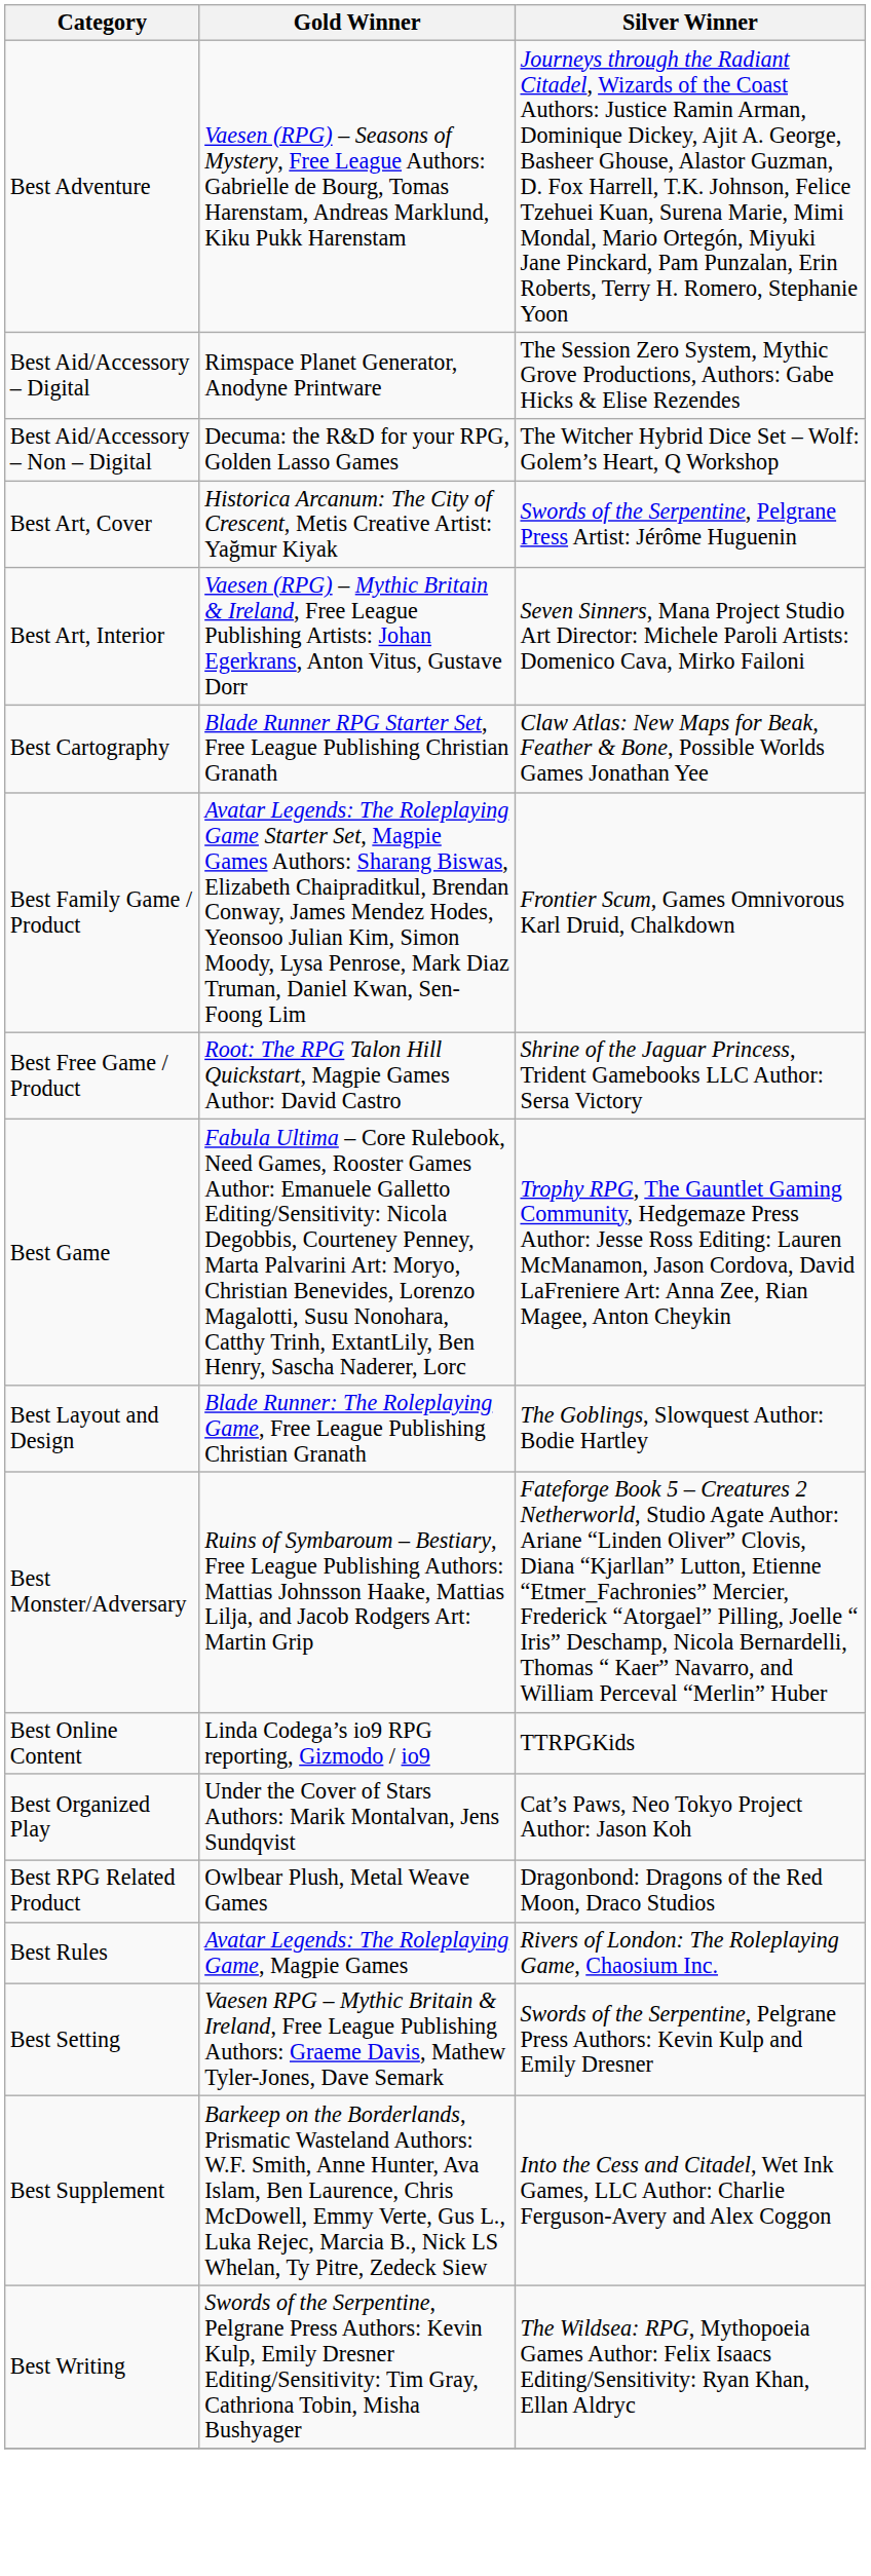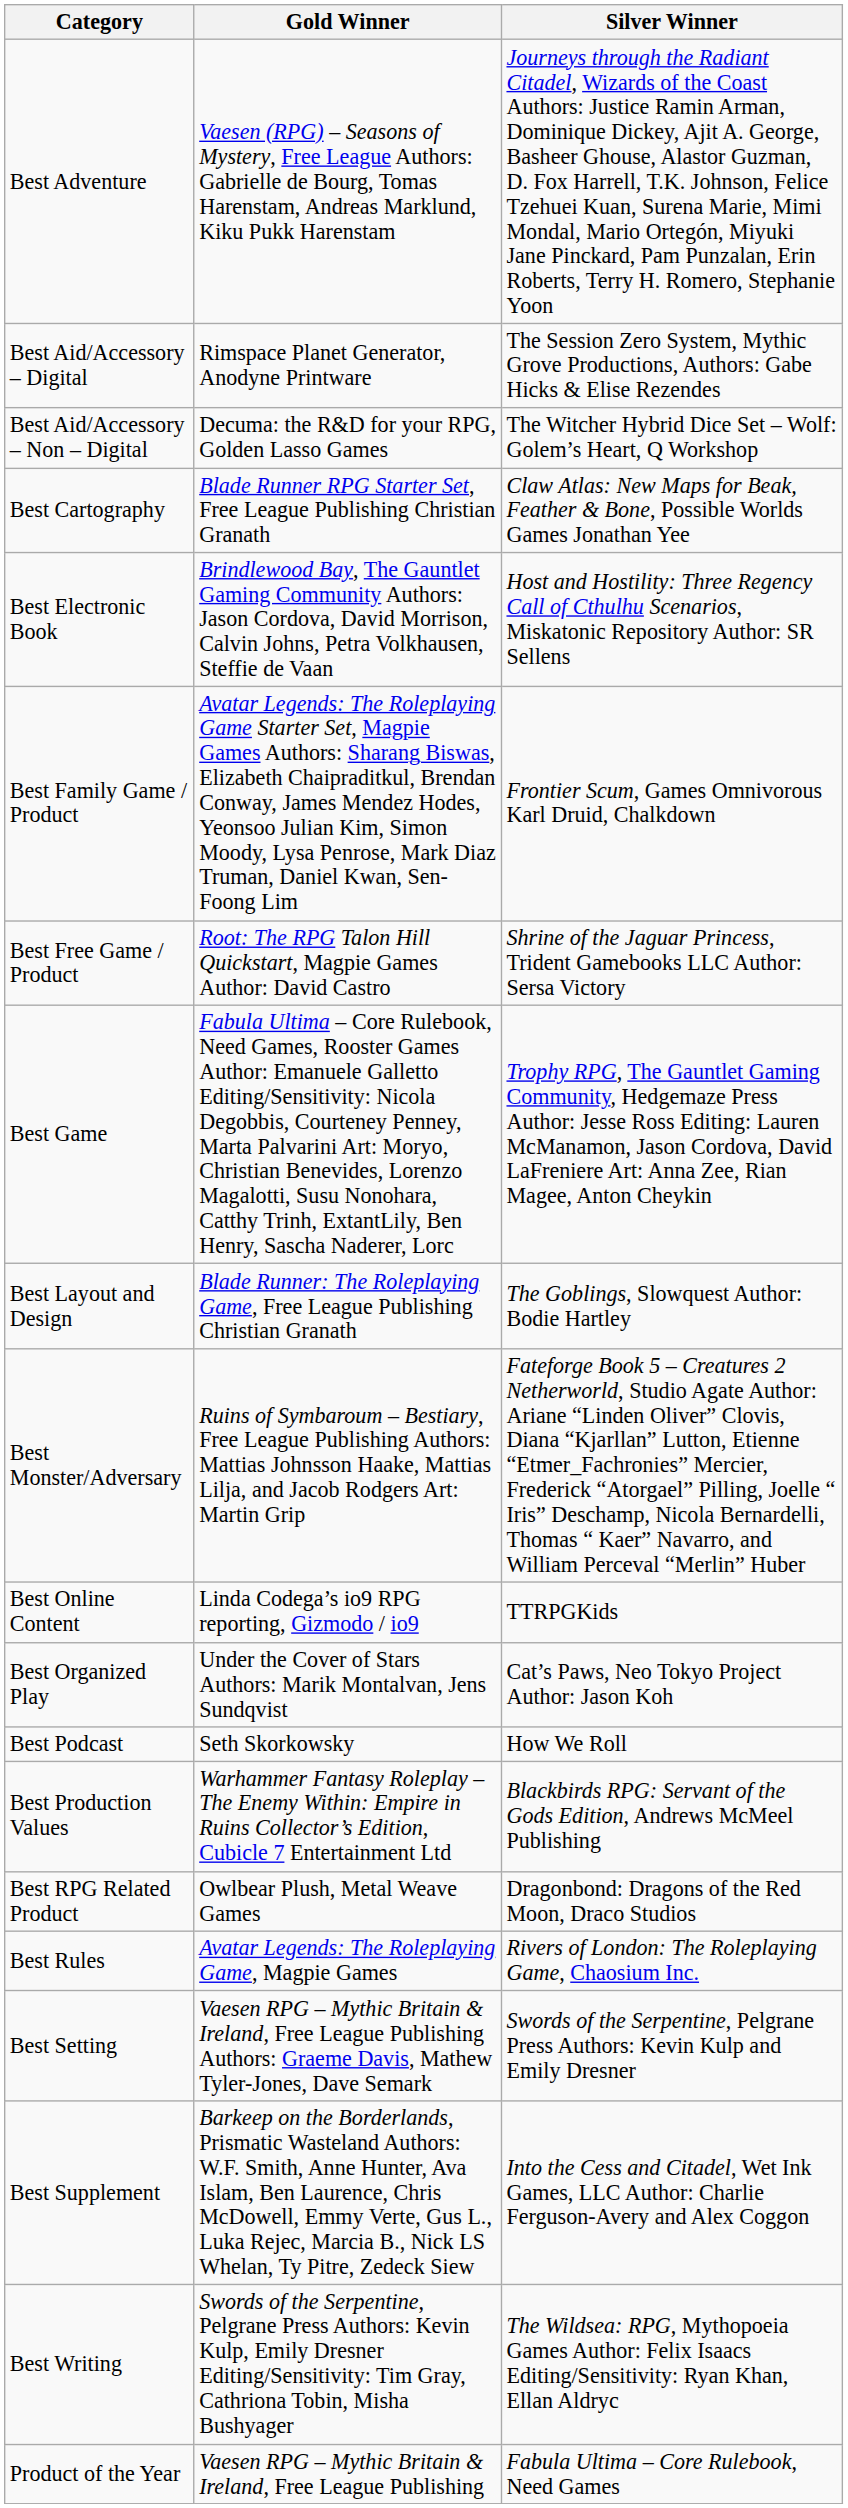 <table class="wikitable">
 <tr>
 <th>Category</th>
 <th>Gold Winner</th>
 <th>Silver Winner</th>
 </tr>
 <tr>
 <td>Best Adventure</td>
 <td><em><a href='#'>Vaesen (RPG)</a> – Seasons of Mystery</em>, <a href='#'>Free League</a>   Authors: Gabrielle de Bourg, Tomas Harenstam, Andreas Marklund, Kiku Pukk Harenstam</td>
 <td><em><a href='#'>Journeys through the Radiant Citadel</a></em>, <a href='#'>Wizards of the Coast</a>   Authors: Justice Ramin Arman, Dominique Dickey, Ajit A. George, Basheer Ghouse, Alastor Guzman, D. Fox Harrell, T.K. Johnson, Felice Tzehuei Kuan, Surena Marie, Mimi Mondal, Mario Ortegón, Miyuki Jane Pinckard, Pam Punzalan, Erin Roberts, Terry H. Romero, Stephanie Yoon</td>
 </tr>
 <tr>
 <td>Best Aid/Accessory – Digital</td>
 <td>Rimspace Planet Generator, Anodyne Printware</td>
 <td>The Session Zero System, Mythic Grove Productions, Authors: Gabe Hicks & Elise Rezendes</td>
 </tr>
 <tr>
 <td>Best Aid/Accessory – Non – Digital</td>
 <td>Decuma: the R&D for your RPG, Golden Lasso Games</td>
 <td>The Witcher Hybrid Dice Set – Wolf: Golem’s Heart, Q Workshop</td>
 </tr>
 <tr>
-<td>Best Art, Cover</td>
-<td><em>Historica Arcanum: The City of Crescent</em>, Metis Creative   Artist: Yağmur Kiyak</td>
-<td><em><a href='#'>Swords of the Serpentine</a></em>, <a href='#'>Pelgrane Press</a>   Artist: Jérôme Huguenin</td>
-</tr>
-<tr>
-<td>Best Art, Interior</td>
-<td><em><a href='#'>Vaesen (RPG)</a></em> – <em><a href='#'>Mythic Britain & Ireland</a></em>, Free League Publishing    Artists: <a href='#'>Johan Egerkrans</a>, Anton Vitus, Gustave Dorr</td>
-<td><em>Seven Sinners</em>, Mana Project Studio   Art Director: Michele Paroli  Artists: Domenico Cava, Mirko Failoni</td>
-</tr>
-<tr>
 <td>Best Cartography</td>
 <td><em><a href='#'>Blade Runner RPG Starter Set</a></em>, Free League Publishing   Christian Granath</td>
 <td><em>Claw Atlas: New Maps for Beak, Feather & Bone</em>, Possible Worlds Games   Jonathan Yee</td>
+</tr>
+<tr>
+<td>Best Electronic Book</td>
+<td><em><a href='#'>Brindlewood Bay</a></em>, <a href='#'>The Gauntlet Gaming Community</a>   Authors: Jason Cordova, David Morrison, Calvin Johns, Petra Volkhausen, Steffie de Vaan</td>
+<td><em>Host and Hostility: Three Regency <a href='#'>Call of Cthulhu</a> Scenarios</em>, Miskatonic Repository   Author: SR Sellens</td>
 </tr>
 <tr>
 <td>Best Family Game / Product</td>
 <td><em><a href='#'>Avatar Legends: The Roleplaying Game</a> Starter Set</em>, <a href='#'>Magpie Games</a>   Authors: <a href='#'>Sharang Biswas</a>, Elizabeth Chaipraditkul, Brendan Conway, James Mendez Hodes, Yeonsoo Julian Kim, Simon Moody, Lysa Penrose, Mark Diaz Truman, Daniel Kwan, Sen-Foong Lim</td>
 <td><em>Frontier Scum</em>, Games Omnivorous  Karl Druid, Chalkdown</td>
 </tr>
 <tr>
 <td>Best Free Game / Product</td>
 <td><em><a href='#'>Root: The RPG</a> Talon Hill Quickstart</em>, Magpie Games    Author: David Castro</td>
 <td><em>Shrine of the Jaguar Princess</em>, Trident Gamebooks LLC    Author: Sersa Victory</td>
 </tr>
 <tr>
 <td>Best Game</td>
 <td><em><a href='#'>Fabula Ultima</a></em> – Core Rulebook, Need Games, Rooster Games    Author: Emanuele Galletto  Editing/Sensitivity: Nicola Degobbis, Courteney Penney, Marta Palvarini  Art: Moryo, Christian Benevides, Lorenzo Magalotti, Susu Nonohara, Catthy Trinh, ExtantLily, Ben Henry, Sascha Naderer, Lorc</td>
 <td><em><a href='#'>Trophy RPG</a></em>, <a href='#'>The Gauntlet Gaming Community</a>, Hedgemaze Press   Author: Jesse Ross  Editing: Lauren McManamon, Jason Cordova, David LaFreniere  Art: Anna Zee, Rian Magee, Anton Cheykin</td>
 </tr>
 <tr>
 <td>Best Layout and Design</td>
 <td><em><a href='#'>Blade Runner: The Roleplaying Game</a></em>, Free League Publishing   Christian Granath</td>
 <td><em>The Goblings</em>, Slowquest   Author: Bodie Hartley</td>
 </tr>
 <tr>
 <td>Best Monster/Adversary</td>
 <td><em>Ruins of Symbaroum</em> – <em>Bestiary</em>, Free League Publishing    Authors: Mattias Johnsson Haake, Mattias Lilja, and Jacob Rodgers  Art: Martin Grip</td>
 <td><em>Fateforge Book 5 – Creatures 2 Netherworld</em>, Studio Agate    Author: Ariane “Linden Oliver” Clovis, Diana “Kjarllan” Lutton, Etienne “Etmer_Fachronies” Mercier, Frederick “Atorgael” Pilling, Joelle “ Iris” Deschamp, Nicola Bernardelli, Thomas “ Kaer” Navarro, and William Perceval “Merlin” Huber</td>
 </tr>
 <tr>
 <td>Best Online Content</td>
 <td>Linda Codega’s io9 RPG reporting, <a href='#'>Gizmodo</a> / <a href='#'>io9</a></td>
 <td>TTRPGKids</td>
 </tr>
 <tr>
 <td>Best Organized Play</td>
 <td>Under the Cover of Stars  Authors: Marik Montalvan, Jens Sundqvist</td>
 <td>Cat’s Paws, Neo Tokyo Project Author: Jason Koh</td>
 </tr>
 <tr>
+<td>Best Podcast</td>
+<td>Seth Skorkowsky</td>
+<td>How We Roll</td>
+</tr>
+<tr>
+<td>Best Production Values</td>
+<td><em>Warhammer Fantasy Roleplay – The Enemy Within: Empire in Ruins Collector’s Edition</em>, <a href='#'>Cubicle 7</a> Entertainment Ltd</td>
+<td><em>Blackbirds RPG: Servant of the Gods Edition</em>, Andrews McMeel Publishing</td>
+</tr>
+<tr>
 <td>Best RPG Related Product</td>
 <td>Owlbear Plush, Metal Weave Games</td>
 <td>Dragonbond: Dragons of the Red Moon, Draco Studios</td>
 </tr>
 <tr>
 <td>Best Rules</td>
 <td><em><a href='#'>Avatar Legends: The Roleplaying Game</a></em>, Magpie Games</td>
 <td><em>Rivers of London: The Roleplaying Game</em>, <a href='#'>Chaosium Inc.</a></td>
 </tr>
 <tr>
 <td>Best Setting</td>
 <td><em>Vaesen RPG</em> – <em>Mythic Britain & Ireland</em>, Free League Publishing    Authors: <a href='#'>Graeme Davis</a>, Mathew Tyler-Jones, Dave Semark</td>
 <td><em>Swords of the Serpentine</em>, Pelgrane Press    Authors: Kevin Kulp and Emily Dresner</td>
 </tr>
 <tr>
 <td>Best Supplement</td>
 <td><em>Barkeep on the Borderlands</em>, Prismatic Wasteland   Authors: W.F. Smith, Anne Hunter, Ava Islam, Ben Laurence, Chris McDowell, Emmy Verte, Gus L., Luka Rejec, Marcia B., Nick LS Whelan, Ty Pitre, Zedeck Siew</td>
 <td><em>Into the Cess and Citadel</em>, Wet Ink Games, LLC    Author: Charlie Ferguson-Avery and Alex Coggon</td>
 </tr>
 <tr>
 <td>Best Writing</td>
 <td><em>Swords of the Serpentine</em>, Pelgrane Press    Authors: Kevin Kulp, Emily Dresner  Editing/Sensitivity: Tim Gray, Cathriona Tobin, Misha Bushyager</td>
 <td><em>The Wildsea: RPG</em>, Mythopoeia Games   Author: Felix Isaacs  Editing/Sensitivity: Ryan Khan, Ellan Aldryc</td>
 </tr>
 <tr>
+<td>Product of the Year</td>
+<td><em>Vaesen RPG</em> – <em>Mythic Britain & Ireland</em>, Free League Publishing</td>
+<td><em>Fabula Ultima – Core Rulebook</em>, Need Games</td>
+</tr>
+<tr>
 </tr>
 </table>
